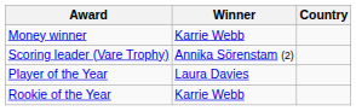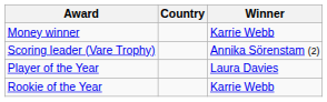 <table class="wikitable">
 <tr>
 <th>Award</th>
+<th>Country</th>
 <th>Winner</th>
-<th>Country</th>
 </tr>
 <tr>
 <td><a href='#'>Money winner</a></td>
+<td></td>
 <td><a href='#'>Karrie Webb</a></td>
-<td></td>
 </tr>
 <tr>
 <td><a href='#'>Scoring leader (Vare Trophy)</a></td>
+<td></td>
 <td><a href='#'>Annika Sörenstam</a> <small>(2)</small></td>
-<td></td>
 </tr>
 <tr>
 <td><a href='#'>Player of the Year</a></td>
+<td></td>
 <td><a href='#'>Laura Davies</a></td>
-<td></td>
 </tr>
 <tr>
 <td><a href='#'>Rookie of the Year</a></td>
+<td></td>
 <td><a href='#'>Karrie Webb</a></td>
-<td></td>
 </tr>
 </table>
